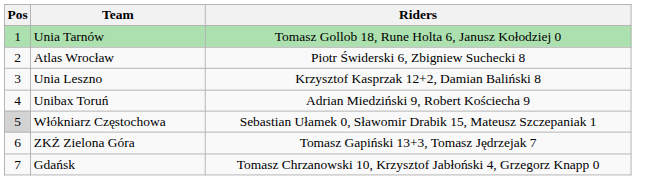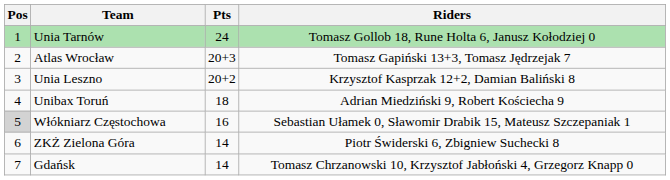 <table class="wikitable" style="font-size: 100%">
 <tr>
 <th width=20>Pos</th>
 <th width=200>Team</th>
+<th width=20>Pts</th>
 <th width=500>Riders</th>
 </tr>
 <tr align=center style="background:#ACE1AF;">
 <td>1</td>
 <td align="left">Unia Tarnów</td>
+<td>24</td>
 <td>Tomasz Gollob 18, Rune Holta 6, Janusz Kołodziej 0</td>
 </tr>
 <tr align=center>
 <td>2</td>
 <td align="left">Atlas Wrocław</td>
-<td>Piotr Świderski 6, Zbigniew Suchecki 8</td>
+<td>20+3</td>
+<td>Tomasz Gapiński 13+3, Tomasz Jędrzejak 7</td>
 </tr>
 <tr align=center>
 <td>3</td>
 <td align="left">Unia Leszno</td>
+<td>20+2</td>
 <td>Krzysztof Kasprzak 12+2, Damian Baliński 8</td>
 </tr>
 <tr align=center>
 <td>4</td>
 <td align="left">Unibax Toruń</td>
+<td>18</td>
 <td>Adrian Miedziński 9, Robert Kościecha 9</td>
 </tr>
 <tr align=center>
 <td style="background: lightgrey;">5</td>
 <td align="left">Włókniarz Częstochowa</td>
+<td>16</td>
 <td>Sebastian Ułamek 0, Sławomir Drabik 15, Mateusz Szczepaniak 1</td>
 </tr>
 <tr align=center>
 <td>6</td>
 <td align="left">ZKŻ Zielona Góra</td>
-<td>Tomasz Gapiński 13+3, Tomasz Jędrzejak 7</td>
+<td>14</td>
+<td>Piotr Świderski 6, Zbigniew Suchecki 8</td>
 </tr>
 <tr align=center>
 <td>7</td>
 <td align="left">Gdańsk</td>
+<td>14</td>
 <td>Tomasz Chrzanowski 10, Krzysztof Jabłoński 4, Grzegorz Knapp 0</td>
 </tr>
 </table>
